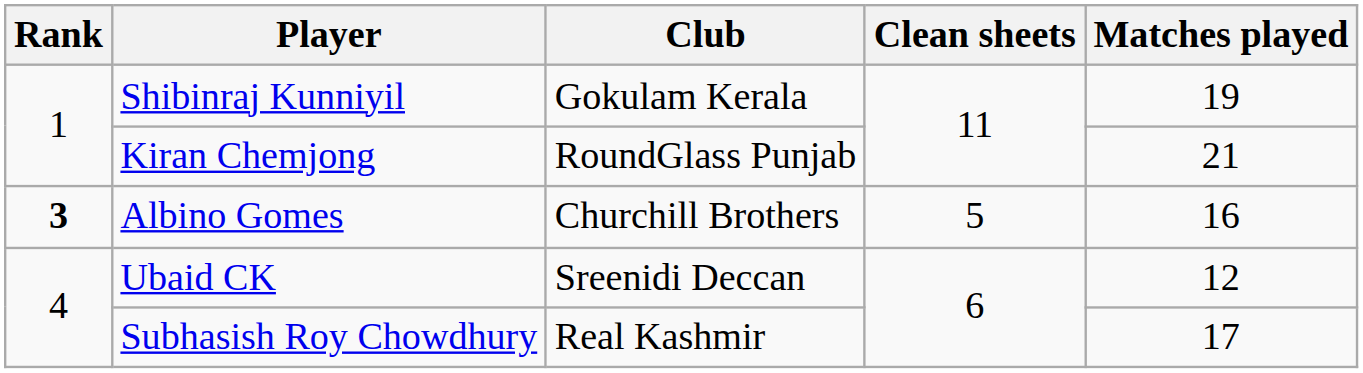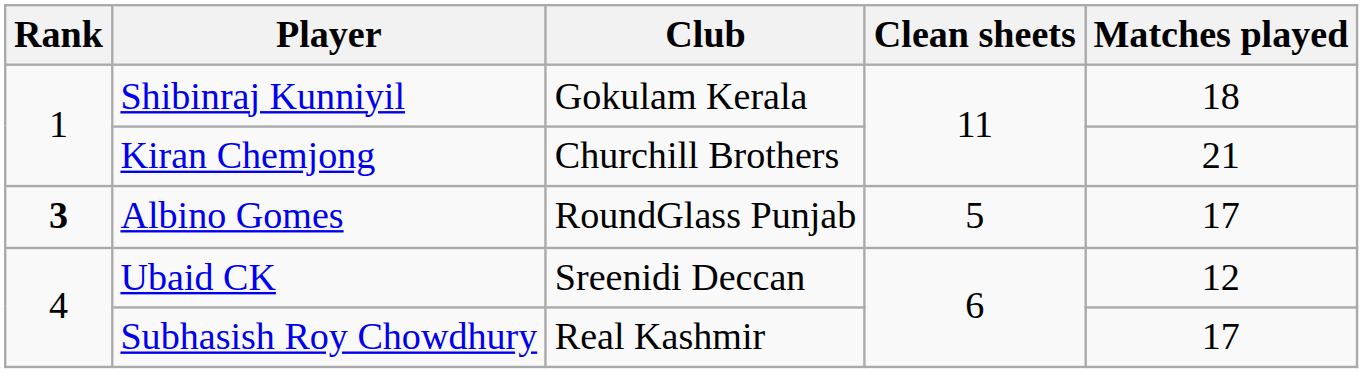 <table class="wikitable" style="text-align:"center">
 <tr>
 <th>Rank</th>
 <th>Player</th>
 <th>Club</th>
 <th>Clean sheets</th>
 <th>Matches played</th>
 </tr>
 <tr>
 <td rowspan="2" align="center">1</td>
 <td align="left"> <a href='#'>Shibinraj Kunniyil</a></td>
 <td align="left">Gokulam Kerala</td>
 <td rowspan="2" align="center">11</td>
-<td align="center">19</td>
+<td align="center">18</td>
 </tr>
 <tr>
 <td align="left"> <a href='#'>Kiran Chemjong</a></td>
-<td align="left">RoundGlass Punjab</td>
+<td align="left">Churchill Brothers</td>
 <td align="center">21</td>
 </tr>
 <tr>
 <td align="center"><strong>3</strong></td>
 <td align="left"> <a href='#'>Albino Gomes</a></td>
-<td align="left">Churchill Brothers</td>
+<td align="left">RoundGlass Punjab</td>
 <td align="center">5</td>
-<td align="center">16</td>
+<td align="center">17</td>
 </tr>
 <tr>
 <td rowspan="2" align="center">4</td>
 <td align="left"> <a href='#'>Ubaid CK</a></td>
 <td align="left">Sreenidi Deccan</td>
 <td rowspan="2" align="center">6</td>
 <td align="center">12</td>
 </tr>
 <tr>
 <td align="left"> <a href='#'>Subhasish Roy Chowdhury</a></td>
 <td align="left">Real Kashmir</td>
 <td align="center">17</td>
 </tr>
 </table>
